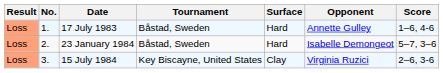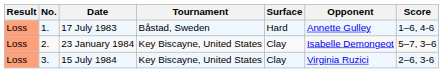 <table class="wikitable" style="font-size:97%">
 <tr>
 <th>Result</th>
 <th>No.</th>
 <th>Date</th>
 <th>Tournament</th>
 <th>Surface</th>
 <th>Opponent</th>
 <th>Score</th>
 </tr>
 <tr style="background:#f0f8ff;">
 <td style="background:#ffa07a;">Loss</td>
 <td>1.</td>
 <td>17 July 1983</td>
 <td>Båstad, Sweden</td>
 <td>Hard</td>
 <td> <a href='#'>Annette Gulley</a></td>
 <td>1–6, 4-6</td>
 </tr>
 <tr>
 <td style="background:#ffa07a;">Loss</td>
 <td>2.</td>
 <td>23 January 1984</td>
-<td>Båstad, Sweden</td>
-<td>Hard</td>
+<td>Key Biscayne, United States</td>
+<td>Clay</td>
 <td> <a href='#'>Isabelle Demongeot</a></td>
 <td>5–7, 3–6</td>
 </tr>
 <tr style="background:#f0f8ff;">
 <td style="background:#ffa07a;">Loss</td>
 <td>3.</td>
 <td>15 July 1984</td>
 <td>Key Biscayne, United States</td>
 <td>Clay</td>
 <td> <a href='#'>Virginia Ruzici</a></td>
 <td>2–6, 3-6</td>
 </tr>
 </table>
